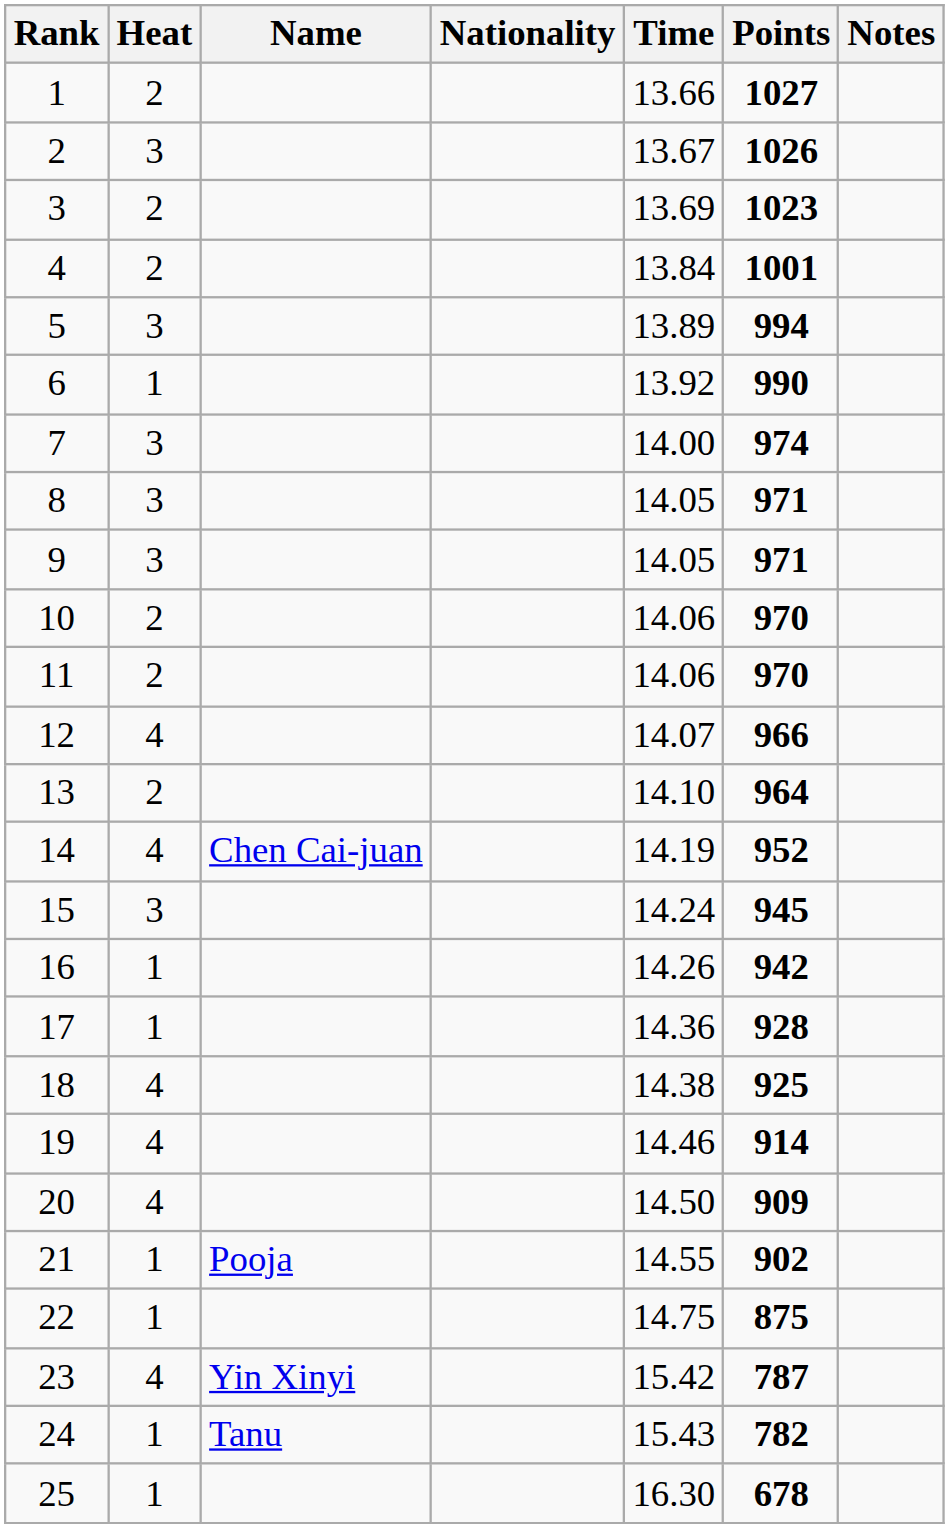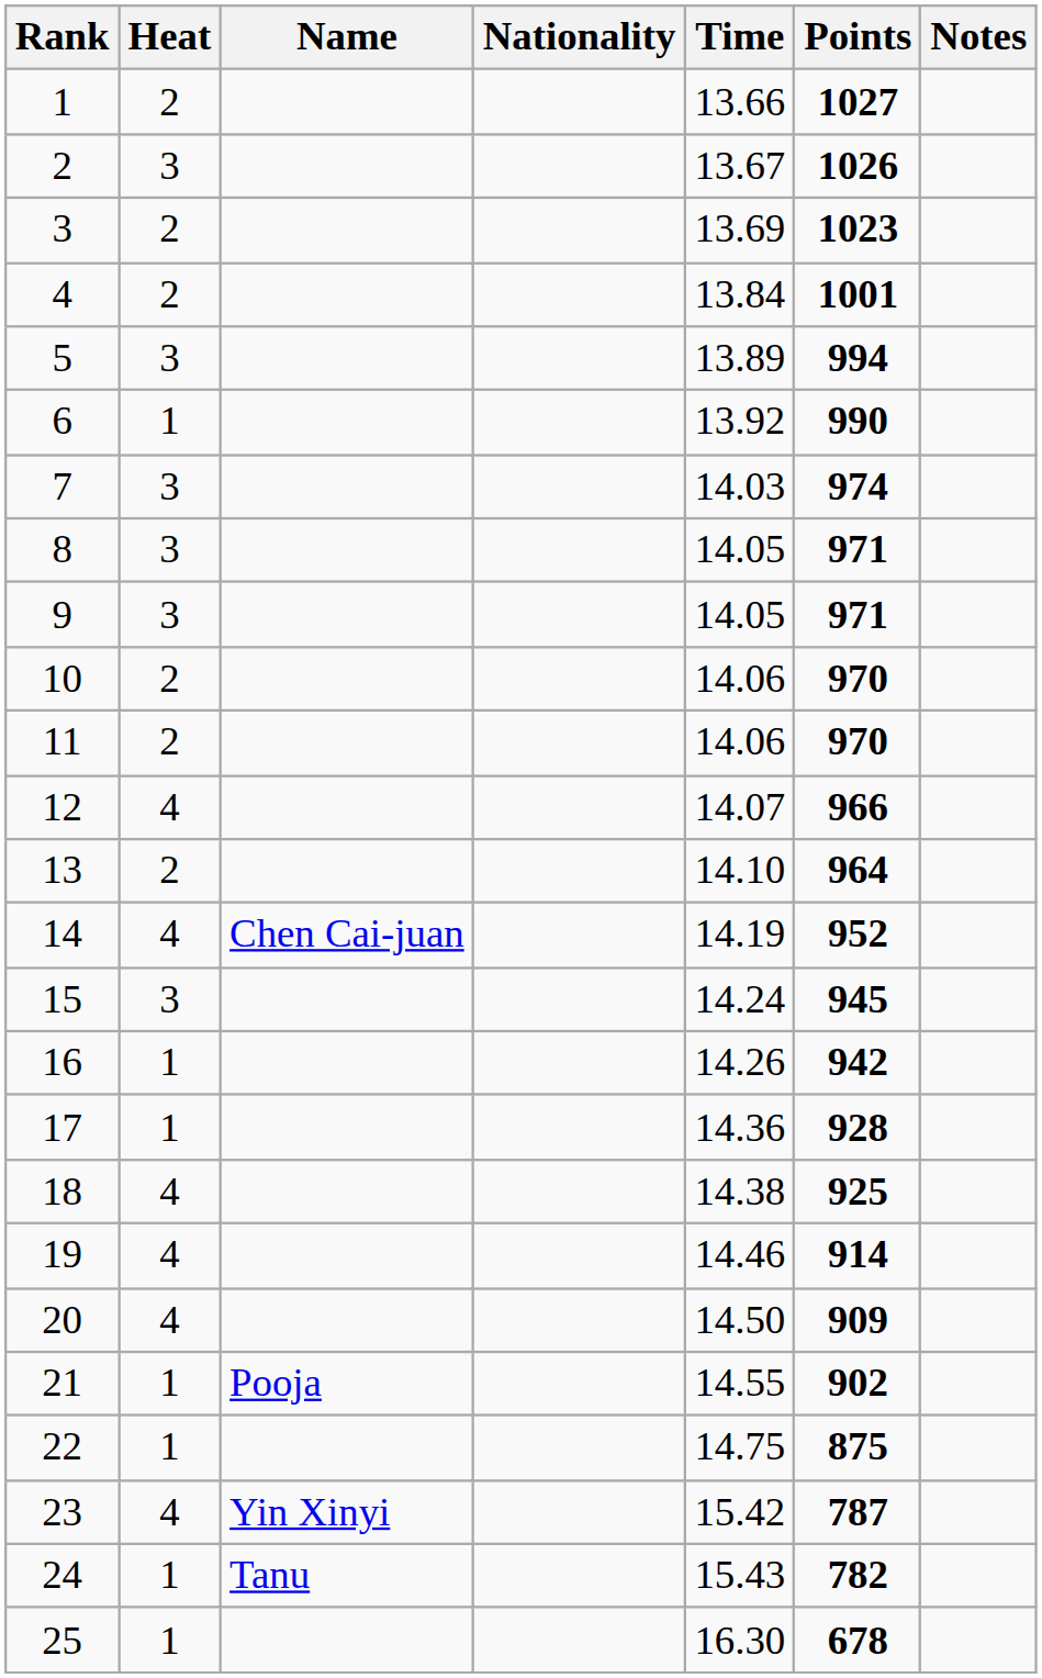 <table class="wikitable sortable" style="text-align:center">
 <tr>
 <th>Rank</th>
 <th>Heat</th>
 <th>Name</th>
 <th>Nationality</th>
 <th>Time</th>
 <th>Points</th>
 <th>Notes</th>
 </tr>
 <tr>
 <td>1</td>
 <td>2</td>
 <td align=left></td>
 <td align=left></td>
 <td>13.66</td>
 <td><strong>1027</strong></td>
 <td></td>
 </tr>
 <tr>
 <td>2</td>
 <td>3</td>
 <td align=left></td>
 <td align=left></td>
 <td>13.67</td>
 <td><strong>1026</strong></td>
 <td></td>
 </tr>
 <tr>
 <td>3</td>
 <td>2</td>
 <td align=left></td>
 <td align=left></td>
 <td>13.69</td>
 <td><strong>1023</strong></td>
 <td></td>
 </tr>
 <tr>
 <td>4</td>
 <td>2</td>
 <td align=left></td>
 <td align=left></td>
 <td>13.84</td>
 <td><strong>1001</strong></td>
 <td></td>
 </tr>
 <tr>
 <td>5</td>
 <td>3</td>
 <td align=left></td>
 <td align=left></td>
 <td>13.89</td>
 <td><strong>994</strong></td>
 <td></td>
 </tr>
 <tr>
 <td>6</td>
 <td>1</td>
 <td align=left></td>
 <td align=left></td>
 <td>13.92</td>
 <td><strong>990</strong></td>
 <td></td>
 </tr>
 <tr>
 <td>7</td>
 <td>3</td>
 <td align=left></td>
 <td align=left></td>
-<td>14.00</td>
+<td>14.03</td>
 <td><strong>974</strong></td>
 <td></td>
 </tr>
 <tr>
 <td>8</td>
 <td>3</td>
 <td align=left></td>
 <td align=left></td>
 <td>14.05</td>
 <td><strong>971</strong></td>
 <td></td>
 </tr>
 <tr>
 <td>9</td>
 <td>3</td>
 <td align=left></td>
 <td align=left></td>
 <td>14.05</td>
 <td><strong>971</strong></td>
 <td></td>
 </tr>
 <tr>
 <td>10</td>
 <td>2</td>
 <td align=left></td>
 <td align=left></td>
 <td>14.06</td>
 <td><strong>970</strong></td>
 <td></td>
 </tr>
 <tr>
 <td>11</td>
 <td>2</td>
 <td align=left></td>
 <td align=left></td>
 <td>14.06</td>
 <td><strong>970</strong></td>
 <td></td>
 </tr>
 <tr>
 <td>12</td>
 <td>4</td>
 <td align=left></td>
 <td align=left></td>
 <td>14.07</td>
 <td><strong>966</strong></td>
 <td></td>
 </tr>
 <tr>
 <td>13</td>
 <td>2</td>
 <td align=left></td>
 <td align=left></td>
 <td>14.10</td>
 <td><strong>964</strong></td>
 <td></td>
 </tr>
 <tr>
 <td>14</td>
 <td>4</td>
 <td align=left><a href='#'>Chen Cai-juan</a></td>
 <td align=left></td>
 <td>14.19</td>
 <td><strong>952</strong></td>
 <td></td>
 </tr>
 <tr>
 <td>15</td>
 <td>3</td>
 <td align=left></td>
 <td align=left></td>
 <td>14.24</td>
 <td><strong>945</strong></td>
 <td></td>
 </tr>
 <tr>
 <td>16</td>
 <td>1</td>
 <td align=left></td>
 <td align=left></td>
 <td>14.26</td>
 <td><strong>942</strong></td>
 <td></td>
 </tr>
 <tr>
 <td>17</td>
 <td>1</td>
 <td align=left></td>
 <td align=left></td>
 <td>14.36</td>
 <td><strong>928</strong></td>
 <td></td>
 </tr>
 <tr>
 <td>18</td>
 <td>4</td>
 <td align=left></td>
 <td align=left></td>
 <td>14.38</td>
 <td><strong>925</strong></td>
 <td></td>
 </tr>
 <tr>
 <td>19</td>
 <td>4</td>
 <td align=left></td>
 <td align=left></td>
 <td>14.46</td>
 <td><strong>914</strong></td>
 <td></td>
 </tr>
 <tr>
 <td>20</td>
 <td>4</td>
 <td align=left></td>
 <td align=left></td>
 <td>14.50</td>
 <td><strong>909</strong></td>
 <td></td>
 </tr>
 <tr>
 <td>21</td>
 <td>1</td>
 <td align=left><a href='#'>Pooja</a></td>
 <td align=left></td>
 <td>14.55</td>
 <td><strong>902</strong></td>
 <td></td>
 </tr>
 <tr>
 <td>22</td>
 <td>1</td>
 <td align=left></td>
 <td align=left></td>
 <td>14.75</td>
 <td><strong>875</strong></td>
 <td></td>
 </tr>
 <tr>
 <td>23</td>
 <td>4</td>
 <td align=left><a href='#'>Yin Xinyi</a></td>
 <td align=left></td>
 <td>15.42</td>
 <td><strong>787</strong></td>
 <td></td>
 </tr>
 <tr>
 <td>24</td>
 <td>1</td>
 <td align=left><a href='#'>Tanu</a></td>
 <td align=left></td>
 <td>15.43</td>
 <td><strong>782</strong></td>
 <td></td>
 </tr>
 <tr>
 <td>25</td>
 <td>1</td>
 <td align=left></td>
 <td align=left></td>
 <td>16.30</td>
 <td><strong>678</strong></td>
 <td></td>
 </tr>
 </table>
